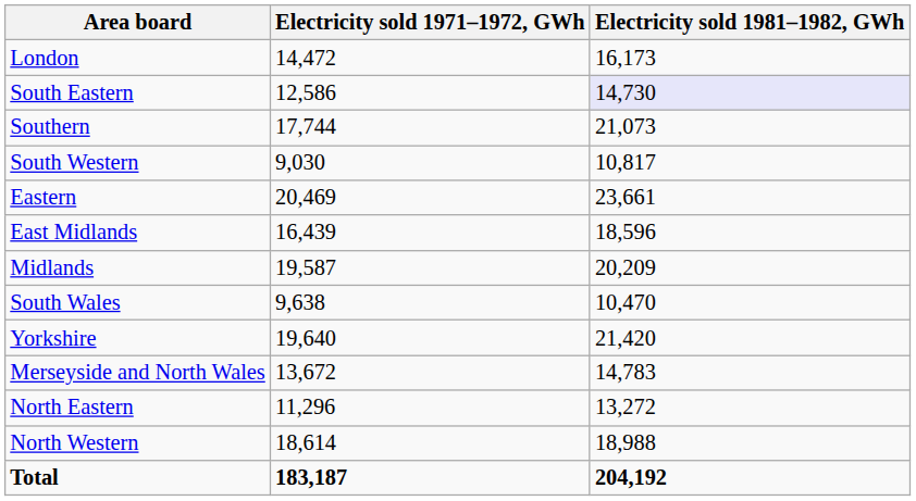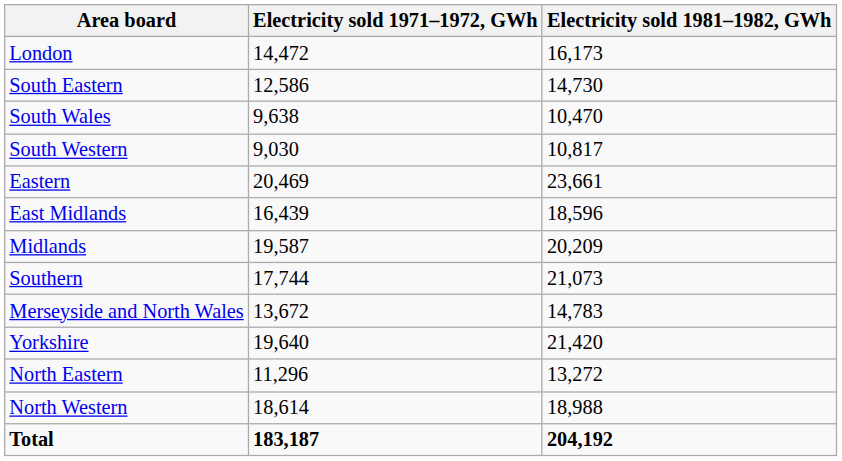 <table class="wikitable">
 <tr>
 <th>Area board</th>
 <th>Electricity sold 1971–1972, GWh</th>
 <th>Electricity sold 1981–1982, GWh</th>
 </tr>
 <tr>
 <td><a href='#'>London</a></td>
 <td>14,472</td>
 <td>16,173</td>
 </tr>
 <tr>
 <td><a href='#'>South Eastern</a></td>
 <td>12,586</td>
-<td style="background: lavender;">14,730</td>
+<td>14,730</td>
 </tr>
 <tr>
-<td><a href='#'>Southern</a></td>
-<td>17,744</td>
-<td>21,073</td>
+<td><a href='#'>South Wales</a></td>
+<td>9,638</td>
+<td>10,470</td>
 </tr>
 <tr>
 <td><a href='#'>South Western</a></td>
 <td>9,030</td>
 <td>10,817</td>
 </tr>
 <tr>
 <td><a href='#'>Eastern</a></td>
 <td>20,469</td>
 <td>23,661</td>
 </tr>
 <tr>
 <td><a href='#'>East Midlands</a></td>
 <td>16,439</td>
 <td>18,596</td>
 </tr>
 <tr>
 <td><a href='#'>Midlands</a></td>
 <td>19,587</td>
 <td>20,209</td>
 </tr>
 <tr>
-<td><a href='#'>South Wales</a></td>
-<td>9,638</td>
-<td>10,470</td>
+<td><a href='#'>Southern</a></td>
+<td>17,744</td>
+<td>21,073</td>
+</tr>
+<tr>
+<td><a href='#'>Merseyside and North Wales</a></td>
+<td>13,672</td>
+<td>14,783</td>
 </tr>
 <tr>
 <td><a href='#'>Yorkshire</a></td>
 <td>19,640</td>
 <td>21,420</td>
-</tr>
-<tr>
-<td><a href='#'>Merseyside and North Wales</a></td>
-<td>13,672</td>
-<td>14,783</td>
 </tr>
 <tr>
 <td><a href='#'>North Eastern</a></td>
 <td>11,296</td>
 <td>13,272</td>
 </tr>
 <tr>
 <td><a href='#'>North Western</a></td>
 <td>18,614</td>
 <td>18,988</td>
 </tr>
 <tr>
 <td><strong>Total</strong></td>
 <td><strong>183,187</strong></td>
 <td><strong>204,192</strong></td>
 </tr>
 </table>
